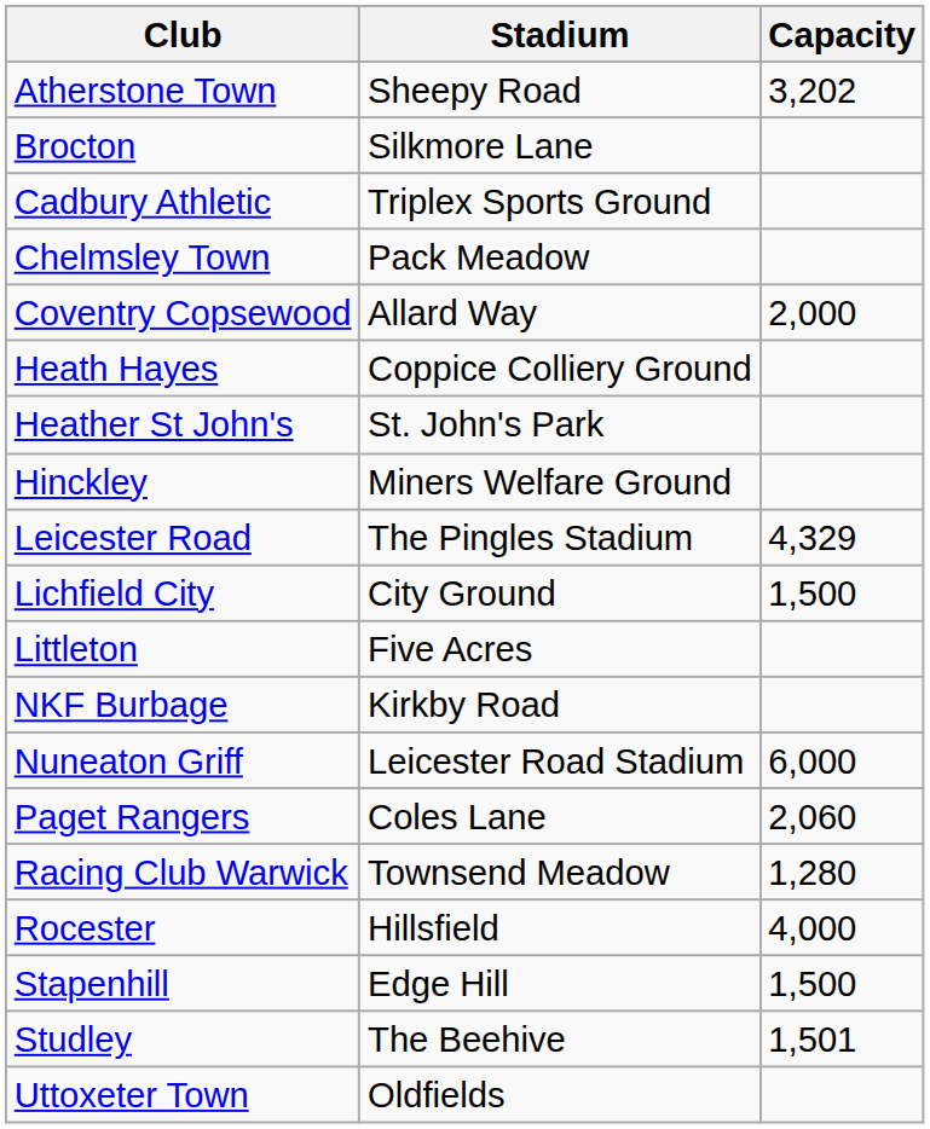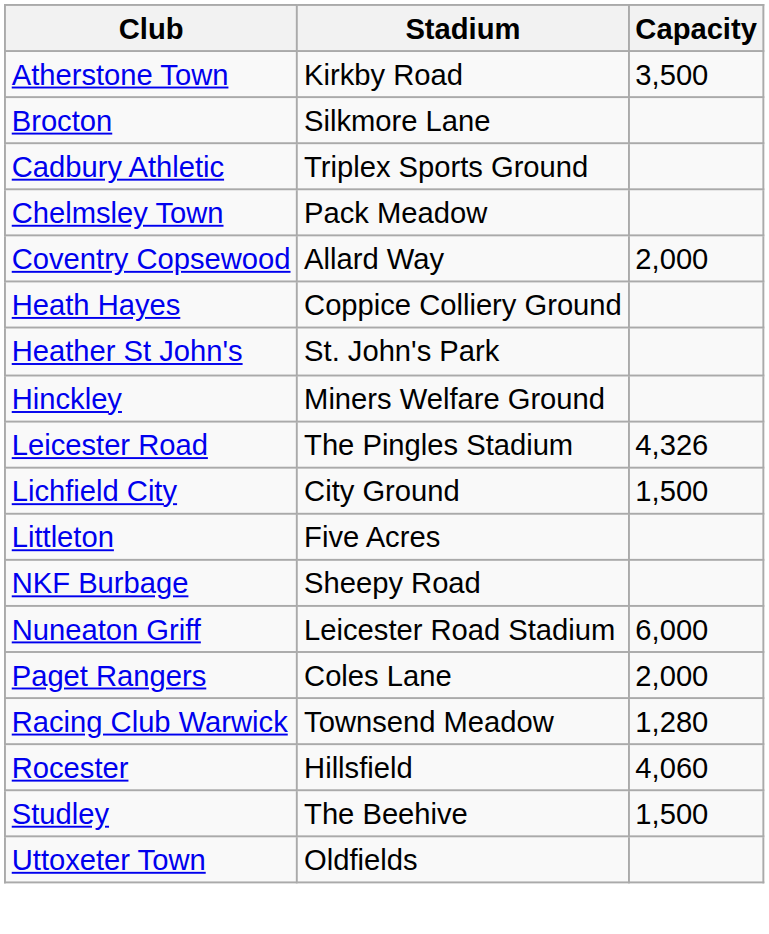 <table class="wikitable sortable" style="font-size:95%">
 <tr>
 <th>Club</th>
 <th>Stadium</th>
 <th>Capacity</th>
 </tr>
 <tr>
 <td><a href='#'>Atherstone Town</a></td>
-<td>Sheepy Road</td>
-<td>3,202</td>
+<td>Kirkby Road</td>
+<td>3,500</td>
 </tr>
 <tr>
 <td><a href='#'>Brocton</a></td>
 <td>Silkmore Lane</td>
 <td></td>
 </tr>
 <tr>
 <td><a href='#'>Cadbury Athletic</a></td>
 <td>Triplex Sports Ground</td>
 <td></td>
 </tr>
 <tr>
 <td><a href='#'>Chelmsley Town</a></td>
 <td>Pack Meadow</td>
 <td></td>
 </tr>
 <tr>
 <td><a href='#'>Coventry Copsewood</a></td>
 <td>Allard Way</td>
 <td>2,000</td>
 </tr>
 <tr>
 <td><a href='#'>Heath Hayes</a></td>
 <td>Coppice Colliery Ground</td>
 <td></td>
 </tr>
 <tr>
 <td><a href='#'>Heather St John's</a></td>
 <td>St. John's Park</td>
 <td></td>
 </tr>
 <tr>
 <td><a href='#'>Hinckley</a></td>
 <td>Miners Welfare Ground</td>
 <td></td>
 </tr>
 <tr>
 <td><a href='#'>Leicester Road</a></td>
 <td>The Pingles Stadium</td>
-<td>4,329</td>
+<td>4,326</td>
 </tr>
 <tr>
 <td><a href='#'>Lichfield City</a></td>
 <td>City Ground</td>
 <td>1,500</td>
 </tr>
 <tr>
 <td><a href='#'>Littleton</a></td>
 <td>Five Acres</td>
 <td></td>
 </tr>
 <tr>
 <td><a href='#'>NKF Burbage</a></td>
-<td>Kirkby Road</td>
+<td>Sheepy Road</td>
 <td></td>
 </tr>
 <tr>
 <td><a href='#'>Nuneaton Griff</a></td>
 <td>Leicester Road Stadium</td>
 <td>6,000</td>
 </tr>
 <tr>
 <td><a href='#'>Paget Rangers</a></td>
 <td>Coles Lane</td>
-<td>2,060</td>
+<td>2,000</td>
 </tr>
 <tr>
 <td><a href='#'>Racing Club Warwick</a></td>
 <td>Townsend Meadow</td>
 <td>1,280</td>
 </tr>
 <tr>
 <td><a href='#'>Rocester</a></td>
 <td>Hillsfield</td>
-<td>4,000</td>
-</tr>
-<tr>
-<td><a href='#'>Stapenhill</a></td>
-<td>Edge Hill</td>
-<td>1,500</td>
+<td>4,060</td>
 </tr>
 <tr>
 <td><a href='#'>Studley</a></td>
 <td>The Beehive</td>
-<td>1,501</td>
+<td>1,500</td>
 </tr>
 <tr>
 <td><a href='#'>Uttoxeter Town</a></td>
 <td>Oldfields</td>
 <td></td>
 </tr>
 </table>
